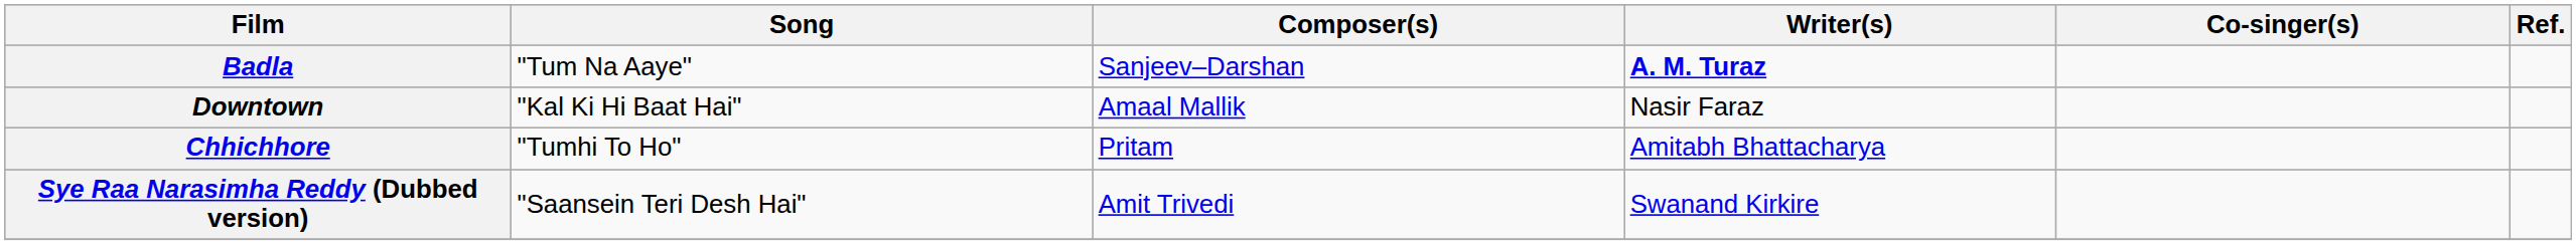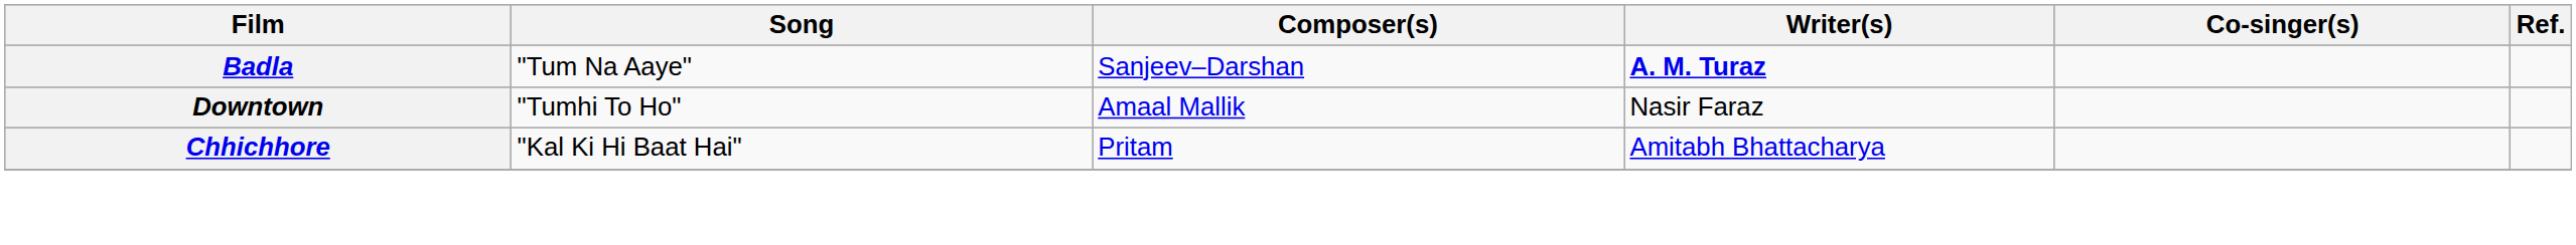 <table class="wikitable plainrowheaders" width="100%" textcolor:#000;">
 <tr>
 <th scope="col" width=20%><strong>Film</strong></th>
 <th scope="col" width=23%><strong>Song</strong></th>
 <th scope="col" width=21%><strong>Composer(s)</strong></th>
 <th scope="col" width=17%><strong>Writer(s)</strong></th>
 <th scope="col" width=18%><strong>Co-singer(s)</strong></th>
 <th scope="col" width=1%><strong>Ref.</strong></th>
 </tr>
 <tr>
 <th scope="row"><em><a href='#'>Badla</a></em></th>
 <td>"Tum Na Aaye"</td>
 <td><a href='#'>Sanjeev–Darshan</a></td>
 <td><strong><a href='#'>A. M. Turaz</a></strong></td>
 <td></td>
 <td></td>
 </tr>
 <tr>
 <th scope="row"><em>Downtown</em></th>
-<td>"Kal Ki Hi Baat Hai"</td>
+<td>"Tumhi To Ho"</td>
 <td><a href='#'>Amaal Mallik</a></td>
 <td>Nasir Faraz</td>
 <td></td>
 <td></td>
 </tr>
 <tr>
 <th scope="row"><em><a href='#'>Chhichhore</a></em></th>
-<td>"Tumhi To Ho"</td>
+<td>"Kal Ki Hi Baat Hai"</td>
 <td><a href='#'>Pritam</a></td>
 <td><a href='#'>Amitabh Bhattacharya</a></td>
 <td></td>
 <td></td>
 </tr>
 <tr>
-<th scope="row"><em><a href='#'>Sye Raa Narasimha Reddy</a></em> (Dubbed version)</th>
-<td>"Saansein Teri Desh Hai"</td>
-<td><a href='#'>Amit Trivedi</a></td>
-<td><a href='#'>Swanand Kirkire</a></td>
-<td></td>
-<td></td>
-</tr>
-<tr>
 </tr>
 </table>
